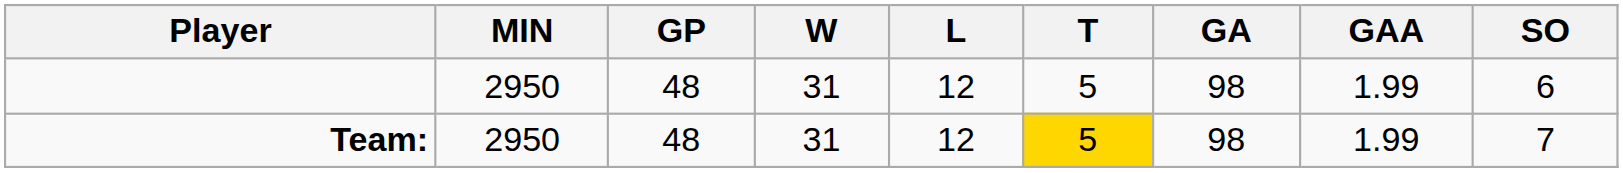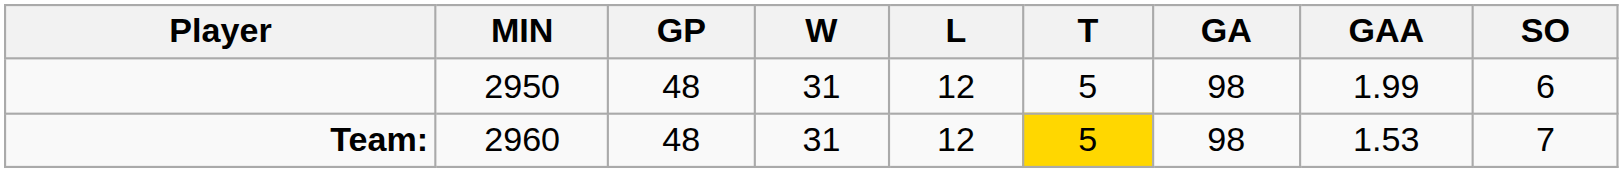 <table class="wikitable sortable" width="60%">
 <tr>
 <th bgcolor="#DDDDFF" width="10%">Player</th>
 <th width="3%" bgcolor="#DDDDFF" title="Minutes played">MIN</th>
 <th width="3%" bgcolor="#DDDDFF" title="Games played in">GP</th>
 <th width="3%" bgcolor="#DDDDFF" title="Wins">W</th>
 <th width="3%" bgcolor="#DDDDFF"title="Losses">L</th>
 <th width="3%" bgcolor="#DDDDFF" title="Ties">T</th>
 <th width="3%" bgcolor="#DDDDFF" title="Goals against">GA</th>
 <th width="3%" bgcolor="#DDDDFF" title="Goals against average">GAA</th>
 <th width="3%" bgcolor="#DDDDFF"title="Shut-outs">SO</th>
 </tr>
 <tr align="center">
 <td align="right"></td>
 <td>2950</td>
 <td>48</td>
 <td>31</td>
 <td>12</td>
 <td>5</td>
 <td>98</td>
 <td>1.99</td>
 <td>6</td>
 </tr>
 <tr align="center">
 <td align="right"><strong>Team:</strong></td>
-<td>2950</td>
+<td>2960</td>
 <td>48</td>
 <td>31</td>
 <td>12</td>
 <td style="background: gold;">5</td>
 <td>98</td>
-<td>1.99</td>
+<td>1.53</td>
 <td>7</td>
 </tr>
 </table>
